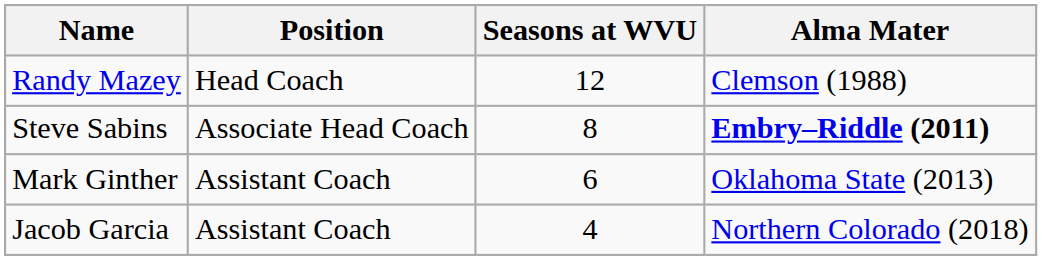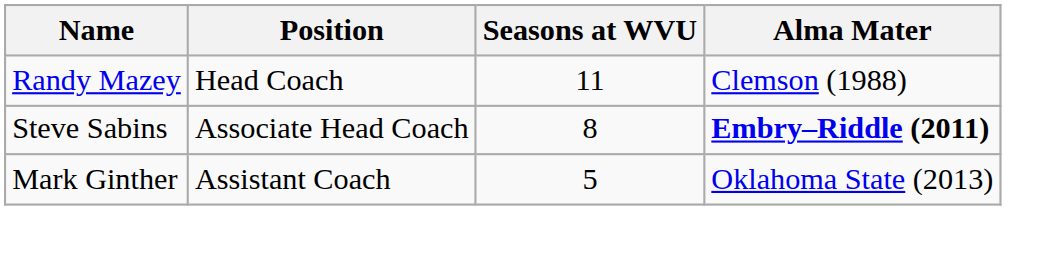 <table class="wikitable" border="1" style="font-size:90%;">
 <tr>
 <th>Name</th>
 <th>Position</th>
 <th>Seasons at WVU</th>
 <th>Alma Mater</th>
 </tr>
 <tr>
 <td><a href='#'>Randy Mazey</a></td>
 <td>Head Coach</td>
-<td align=center>12</td>
+<td align=center>11</td>
 <td><a href='#'>Clemson</a> (1988)</td>
 </tr>
 <tr>
 <td>Steve Sabins</td>
 <td>Associate Head Coach</td>
 <td align=center>8</td>
 <td><strong><a href='#'>Embry–Riddle</a> (2011)</strong></td>
 </tr>
 <tr>
 <td>Mark Ginther</td>
 <td>Assistant Coach</td>
-<td align=center>6</td>
+<td align=center>5</td>
 <td><a href='#'>Oklahoma State</a> (2013)</td>
 </tr>
-<tr>
-<td>Jacob Garcia</td>
-<td>Assistant Coach</td>
-<td align=center>4</td>
-<td><a href='#'>Northern Colorado</a> (2018)</td>
-</tr>
 </table>
